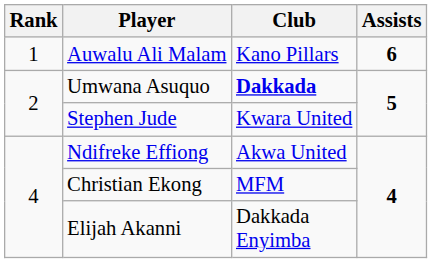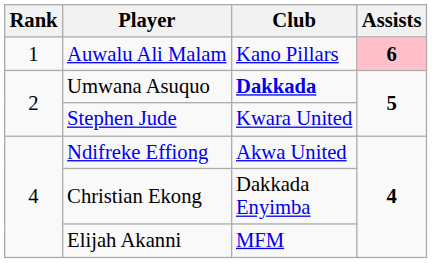 <table class="wikitable" style="text-align:center">
 <tr>
 <th>Rank</th>
 <th>Player</th>
 <th>Club</th>
 <th>Assists</th>
 </tr>
 <tr>
 <td>1</td>
 <td align="left"> <a href='#'>Auwalu Ali Malam</a></td>
 <td align="left"><a href='#'>Kano Pillars</a></td>
-<td><strong>6</strong></td>
+<td style="background: pink;"><strong>6</strong></td>
 </tr>
 <tr>
 <td rowspan=2>2</td>
 <td align="left"> Umwana Asuquo</td>
 <td align="left"><strong><a href='#'>Dakkada</a></strong></td>
 <td rowspan=2><strong>5</strong></td>
 </tr>
 <tr>
 <td align="left"> <a href='#'>Stephen Jude</a></td>
 <td align="left"><a href='#'>Kwara United</a></td>
 </tr>
 <tr>
 <td rowspan=3>4</td>
 <td align="left"> <a href='#'>Ndifreke Effiong</a></td>
 <td align="left"><a href='#'>Akwa United</a></td>
 <td rowspan=3><strong>4</strong></td>
 </tr>
 <tr>
 <td align="left"> Christian Ekong</td>
-<td align="left"><a href='#'>MFM</a></td>
+<td align="left">Dakkada<br><a href='#'>Enyimba</a></td>
 </tr>
 <tr>
 <td align="left"> Elijah Akanni</td>
-<td align="left">Dakkada<br><a href='#'>Enyimba</a></td>
+<td align="left"><a href='#'>MFM</a></td>
 </tr>
 </table>
